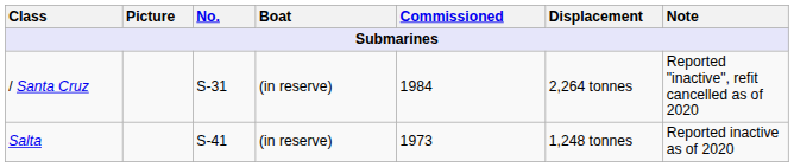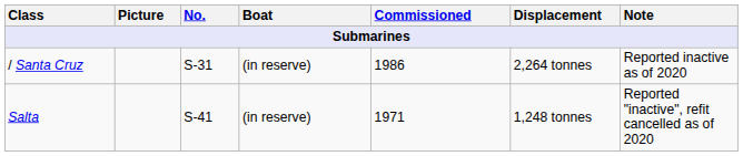 <table class="wikitable">
 <tr>
 <th style="text-align:left; width:15%;">Class</th>
 <th style="text-align:left; width:9%;">Picture</th>
 <th style="text-align:left; width:8%;"><a href='#'>No.</a></th>
 <th style="text-align:left; width:18%;">Boat</th>
 <th style="text-align:left; width:19%;"><a href='#'>Commissioned</a></th>
 <th style="text-align:left; width:15%;">Displacement</th>
 <th style="text-align:left; width:20%;">Note</th>
 </tr>
 <tr>
 <th colspan="7" style="background: lavender;">Submarines</th>
 </tr>
 <tr>
 <td> /  <a href='#'><em>Santa Cruz</em></a></td>
 <td></td>
 <td>S-31</td>
 <td> (in reserve)</td>
-<td>1984</td>
+<td>1986</td>
 <td>2,264 tonnes</td>
-<td>Reported "inactive", refit cancelled as of 2020</td>
+<td>Reported inactive as of 2020</td>
 </tr>
 <tr>
 <td> <a href='#'><em>Salta</em></a></td>
 <td></td>
 <td>S-41</td>
 <td> (in reserve)</td>
-<td>1973</td>
+<td>1971</td>
 <td>1,248 tonnes</td>
-<td>Reported inactive as of 2020</td>
+<td>Reported "inactive", refit cancelled as of 2020</td>
 </tr>
 </table>
